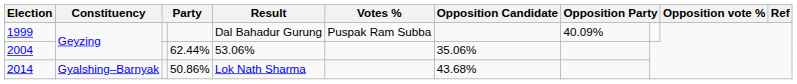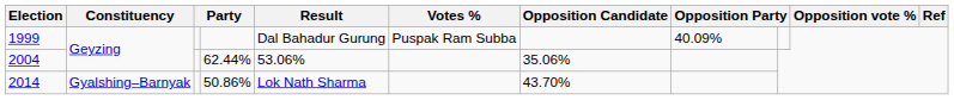 <table class="wikitable sortable">
 <tr>
 <th>Election</th>
 <th>Constituency</th>
 <th colspan="2">Party</th>
 <th>Result</th>
 <th>Votes %</th>
 <th>Opposition Candidate</th>
 <th colspan="2">Opposition Party</th>
 <th>Opposition vote %</th>
 <th>Ref</th>
 </tr>
 <tr>
 <td><a href='#'>1999</a></td>
 <td rowspan=2><a href='#'>Geyzing</a></td>
 <td></td>
 <td></td>
 <td>Dal Bahadur Gurung</td>
 <td>Puspak Ram Subba</td>
 <td></td>
 <td>40.09%</td>
 <td></td>
 </tr>
 <tr>
 <td><a href='#'>2004</a></td>
 <td></td>
 <td>62.44%</td>
 <td>53.06%</td>
 <td></td>
 <td>35.06%</td>
 <td></td>
 </tr>
 <tr>
 <td><a href='#'>2014</a></td>
 <td><a href='#'>Gyalshing–Barnyak</a></td>
 <td></td>
 <td>50.86%</td>
 <td><a href='#'>Lok Nath Sharma</a></td>
 <td></td>
-<td>43.68%</td>
+<td>43.70%</td>
 <td></td>
 </tr>
 </table>
